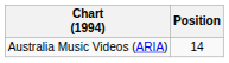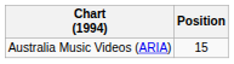 <table class="wikitable" border="1">
 <tr>
 <th>Chart<br>(1994)</th>
 <th>Position</th>
 </tr>
 <tr>
 <td>Australia Music Videos (<a href='#'>ARIA</a>)</td>
-<td align="center">14</td>
+<td align="center">15</td>
 </tr>
 </table>
